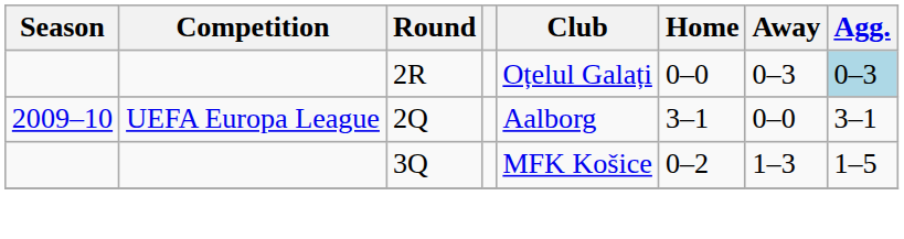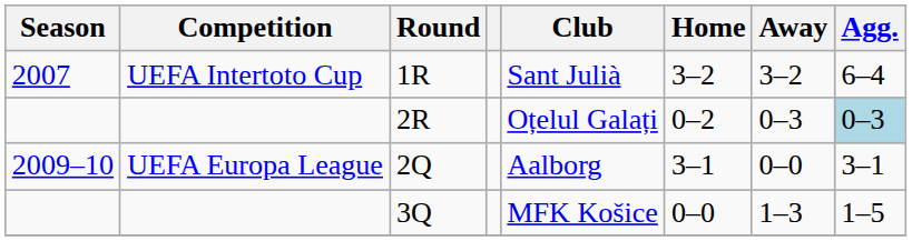 <table class="wikitable">
 <tr>
 <th>Season</th>
 <th>Competition</th>
 <th>Round</th>
 <th></th>
 <th>Club</th>
 <th>Home</th>
 <th>Away</th>
 <th><a href='#'>Agg.</a></th>
 </tr>
 <tr>
+<td><a href='#'>2007</a></td>
+<td><a href='#'>UEFA Intertoto Cup</a></td>
+<td>1R</td>
+<td></td>
+<td><a href='#'>Sant Julià</a></td>
+<td>3–2</td>
+<td>3–2</td>
+<td>6–4</td>
+</tr>
+<tr>
 <td></td>
 <td></td>
 <td>2R</td>
 <td></td>
 <td><a href='#'>Oțelul Galați</a></td>
-<td>0–0</td>
+<td>0–2</td>
 <td>0–3</td>
 <td style="background: lightblue;">0–3</td>
 </tr>
 <tr>
 <td><a href='#'>2009–10</a></td>
 <td><a href='#'>UEFA Europa League</a></td>
 <td>2Q</td>
 <td></td>
 <td><a href='#'>Aalborg</a></td>
 <td>3–1</td>
 <td>0–0</td>
 <td>3–1</td>
 </tr>
 <tr>
 <td></td>
 <td></td>
 <td>3Q</td>
 <td></td>
 <td><a href='#'>MFK Košice</a></td>
-<td>0–2</td>
+<td>0–0</td>
 <td>1–3</td>
 <td>1–5</td>
 </tr>
 <tr>
 </tr>
 </table>
